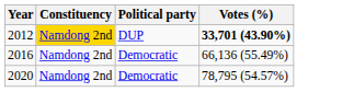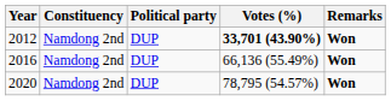 <table class="wikitable">
 <tr>
 <th>Year</th>
 <th>Constituency</th>
 <th>Political party</th>
 <th>Votes (%)</th>
+<th>Remarks</th>
 </tr>
 <tr>
 <td>2012</td>
-<td style="background: gold;"><a href='#'>Namdong</a> 2nd</td>
+<td><a href='#'>Namdong</a> 2nd</td>
 <td><a href='#'>DUP</a></td>
 <td><strong>33,701 (43.90%)</strong></td>
+<td><strong>Won</strong></td>
 </tr>
 <tr>
 <td>2016</td>
 <td><a href='#'>Namdong</a> 2nd</td>
-<td><a href='#'>Democratic</a></td>
+<td><a href='#'>DUP</a></td>
 <td>66,136 (55.49%)</td>
+<td><strong>Won</strong></td>
 </tr>
 <tr>
 <td>2020</td>
 <td><a href='#'>Namdong</a> 2nd</td>
-<td><a href='#'>Democratic</a></td>
+<td><a href='#'>DUP</a></td>
 <td>78,795 (54.57%)</td>
+<td><strong>Won</strong></td>
 </tr>
 </table>
